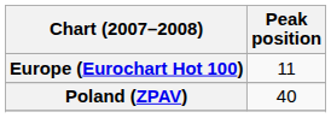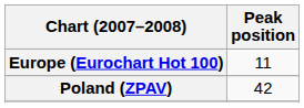 <table class="wikitable sortable plainrowheaders" style="text-align:center">
 <tr>
 <th scope="col">Chart (2007–2008)</th>
 <th scope="col">Peak<br>position</th>
 </tr>
 <tr>
 </tr>
 <tr>
 </tr>
 <tr>
 <th scope="row">Europe (<a href='#'>Eurochart Hot 100</a>)</th>
 <td>11</td>
 </tr>
 <tr>
 </tr>
 <tr>
 </tr>
 <tr>
 <th scope="row">Poland (<a href='#'>ZPAV</a>)</th>
-<td>40</td>
+<td>42</td>
 </tr>
 <tr>
 </tr>
 <tr>
 </tr>
 <tr>
 </tr>
 </table>
